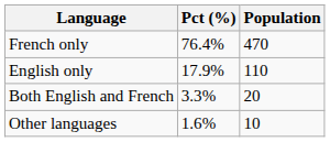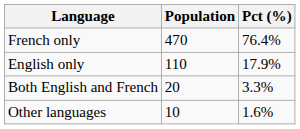 <table class="wikitable">
 <tr>
 <th>Language</th>
+<th>Population</th>
 <th>Pct (%)</th>
-<th>Population</th>
 </tr>
 <tr>
 <td>French only</td>
+<td>470</td>
 <td>76.4%</td>
-<td>470</td>
 </tr>
 <tr>
 <td>English only</td>
+<td>110</td>
 <td>17.9%</td>
-<td>110</td>
 </tr>
 <tr>
 <td>Both English and French</td>
+<td>20</td>
 <td>3.3%</td>
-<td>20</td>
 </tr>
 <tr>
 <td>Other languages</td>
+<td>10</td>
 <td>1.6%</td>
-<td>10</td>
 </tr>
 </table>
